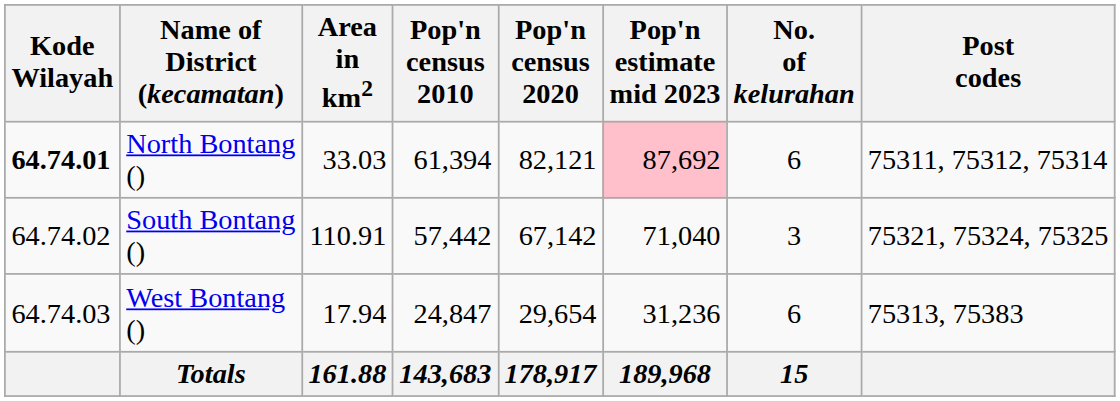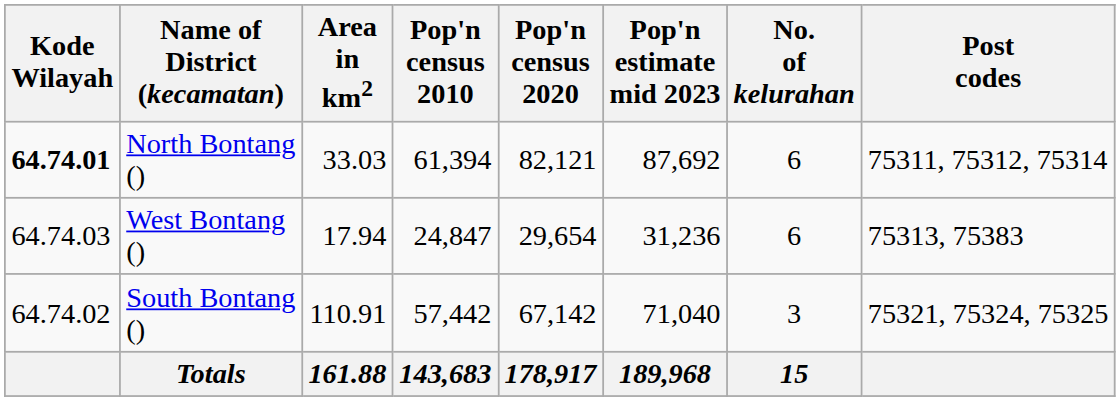 <table class="sortable wikitable">
 <tr>
 <th>Kode <br>Wilayah</th>
 <th>Name of<br>District<br>(<em>kecamatan</em>)</th>
 <th>Area <br>in <br>km<sup>2</sup></th>
 <th>Pop'n<br>census<br>2010</th>
 <th>Pop'n<br>census<br>2020</th>
 <th>Pop'n<br>estimate<br>mid 2023</th>
 <th>No. <br>of<br><em>kelurahan</em></th>
 <th>Post<br>codes</th>
 </tr>
 <tr>
 <td><strong>64.74.01</strong></td>
 <td><a href='#'>North Bontang</a><br>()</td>
 <td align="right">33.03</td>
 <td align="right">61,394</td>
 <td align="right">82,121</td>
-<td align="right" style="background: pink;">87,692</td>
+<td align="right">87,692</td>
 <td align="center">6</td>
 <td>75311, 75312, 75314</td>
+</tr>
+<tr>
+<td>64.74.03</td>
+<td><a href='#'>West Bontang</a><br>()</td>
+<td align="right">17.94</td>
+<td align="right">24,847</td>
+<td align="right">29,654</td>
+<td align="right">31,236</td>
+<td align="center">6</td>
+<td>75313, 75383</td>
 </tr>
 <tr>
 <td>64.74.02</td>
 <td><a href='#'>South Bontang</a><br>()</td>
 <td align="right">110.91</td>
 <td align="right">57,442</td>
 <td align="right">67,142</td>
 <td align="right">71,040</td>
 <td align="center">3</td>
 <td>75321, 75324, 75325</td>
 </tr>
 <tr>
-<td>64.74.03</td>
-<td><a href='#'>West Bontang</a><br>()</td>
-<td align="right">17.94</td>
-<td align="right">24,847</td>
-<td align="right">29,654</td>
-<td align="right">31,236</td>
-<td align="center">6</td>
-<td>75313, 75383</td>
-</tr>
-<tr>
 <th></th>
 <th><strong><em>Totals</em></strong></th>
 <th align="right"><em>161.88</em></th>
 <th align="right"><em>143,683</em></th>
 <th align="right"><em>178,917</em></th>
 <th align="right"><em>189,968</em></th>
 <th align="center"><em>15</em></th>
 <th></th>
 </tr>
 </table>
